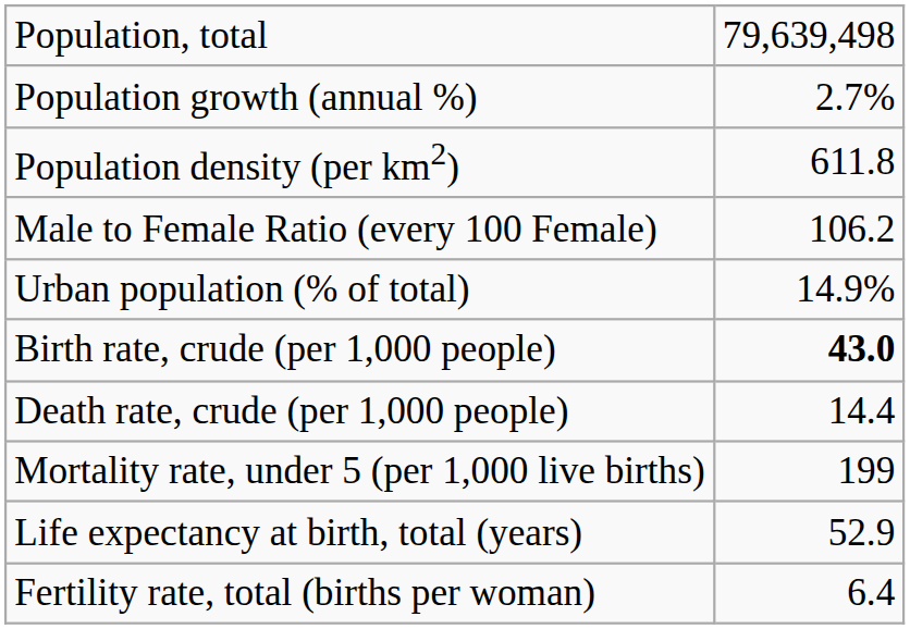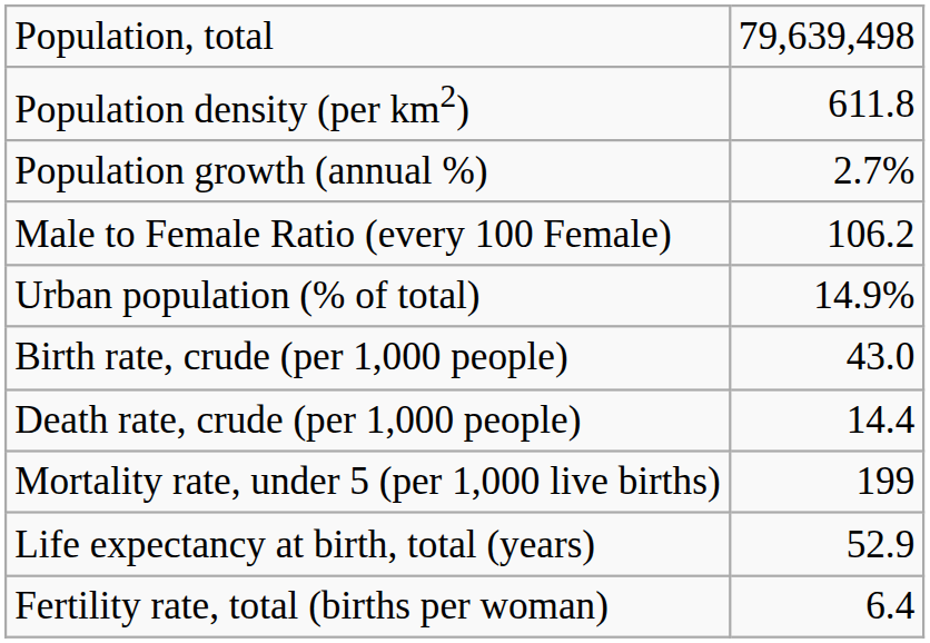 <table class="wikitable">
 <tr>
 <td>Population, total</td>
 <td style="text-align: right;">79,639,498</td>
 </tr>
 <tr>
+<td>Population density (per km<sup>2</sup>)</td>
+<td style="text-align: right;">611.8</td>
+</tr>
+<tr>
 <td>Population growth (annual %)</td>
 <td style="text-align: right;">2.7%</td>
-</tr>
-<tr>
-<td>Population density (per km<sup>2</sup>)</td>
-<td style="text-align: right;">611.8</td>
 </tr>
 <tr>
 <td>Male to Female Ratio (every 100 Female)</td>
 <td style="text-align: right;">106.2</td>
 </tr>
 <tr>
 <td>Urban population (% of total)</td>
 <td style="text-align: right;">14.9%</td>
 </tr>
 <tr>
 <td>Birth rate, crude (per 1,000 people)</td>
-<td style="text-align: right;"><strong>43.0</strong></td>
+<td style="text-align: right;">43.0</td>
 </tr>
 <tr>
 <td>Death rate, crude (per 1,000 people)</td>
 <td style="text-align: right;">14.4</td>
 </tr>
 <tr>
 <td>Mortality rate, under 5 (per 1,000 live births)</td>
 <td style="text-align: right;">199</td>
 </tr>
 <tr>
 <td>Life expectancy at birth, total (years)</td>
 <td style="text-align: right;">52.9</td>
 </tr>
 <tr>
 <td>Fertility rate, total (births per woman)</td>
 <td style="text-align: right;">6.4</td>
 </tr>
 </table>
